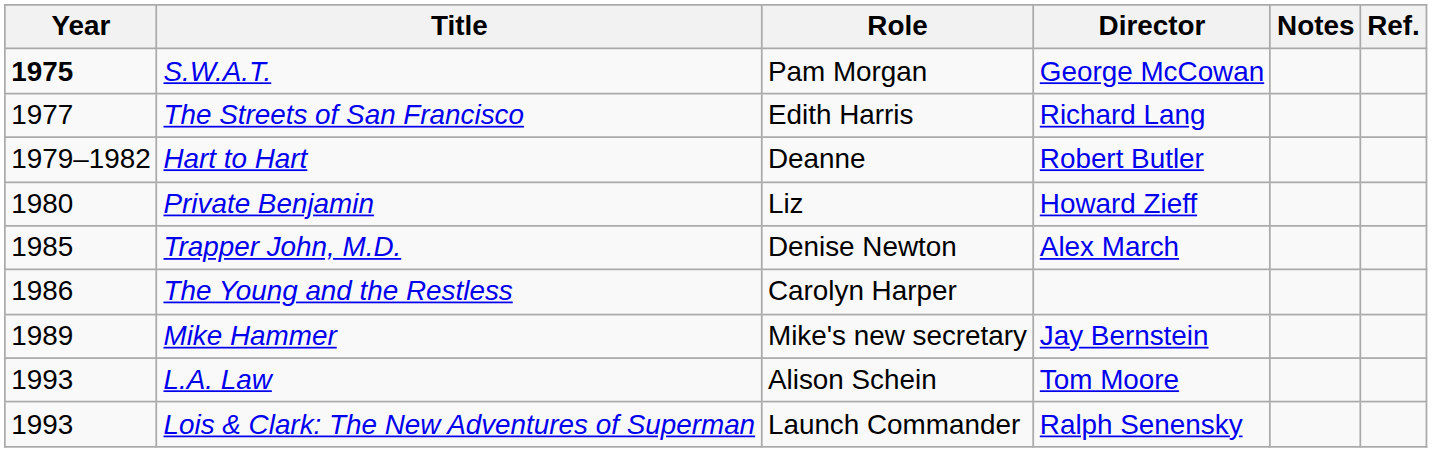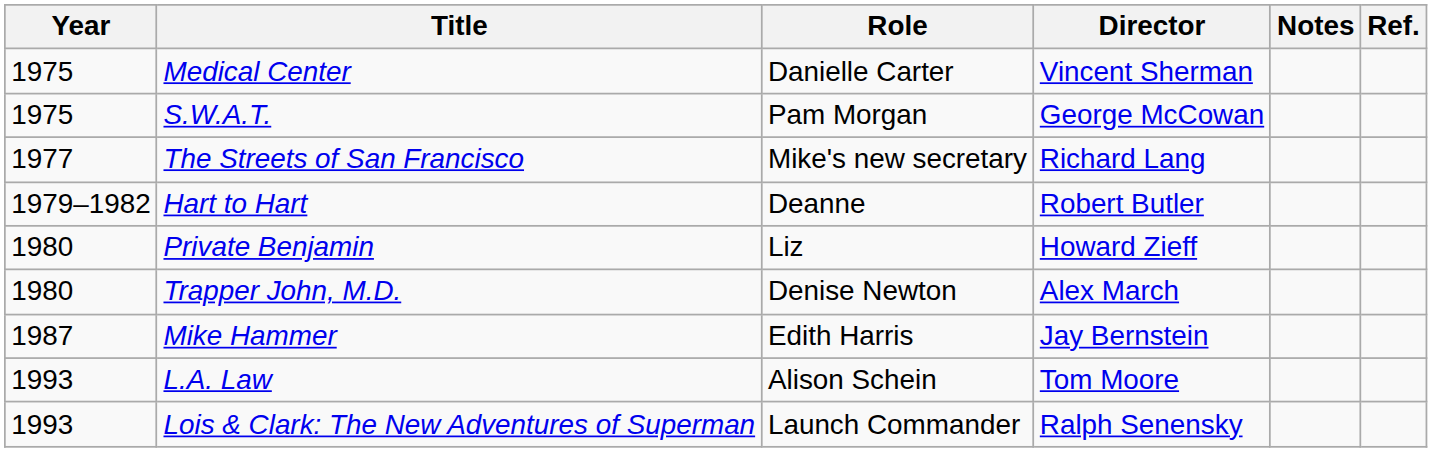 <table class="wikitable sortable">
 <tr>
 <th>Year</th>
 <th>Title</th>
 <th>Role</th>
 <th>Director</th>
 <th class="unsortable">Notes</th>
 <th class="unsortable">Ref.</th>
 </tr>
 <tr>
-<td><strong>1975</strong></td>
+<td>1975</td>
+<td><em><a href='#'>Medical Center</a></em></td>
+<td>Danielle Carter</td>
+<td><a href='#'>Vincent Sherman</a></td>
+<td></td>
+<td></td>
+</tr>
+<tr>
+<td>1975</td>
 <td><em><a href='#'>S.W.A.T.</a></em></td>
 <td>Pam Morgan</td>
 <td><a href='#'>George McCowan</a></td>
 <td></td>
 <td></td>
 </tr>
 <tr>
 <td>1977</td>
 <td><em><a href='#'>The Streets of San Francisco</a></em></td>
-<td>Edith Harris</td>
+<td>Mike's new secretary</td>
 <td><a href='#'>Richard Lang</a></td>
 <td></td>
 <td></td>
 </tr>
 <tr>
 <td>1979–1982</td>
 <td><em><a href='#'>Hart to Hart</a></em></td>
 <td>Deanne</td>
 <td><a href='#'>Robert Butler</a></td>
 <td></td>
 <td></td>
 </tr>
 <tr>
 <td>1980</td>
 <td><em><a href='#'>Private Benjamin</a></em></td>
 <td>Liz</td>
 <td><a href='#'>Howard Zieff</a></td>
 <td></td>
 <td></td>
 </tr>
 <tr>
-<td>1985</td>
+<td>1980</td>
 <td><em><a href='#'>Trapper John, M.D.</a></em></td>
 <td>Denise Newton</td>
 <td><a href='#'>Alex March</a></td>
 <td></td>
 <td></td>
 </tr>
 <tr>
-<td>1986</td>
-<td><em><a href='#'>The Young and the Restless</a></em></td>
-<td>Carolyn Harper</td>
-<td></td>
-<td></td>
-<td></td>
-</tr>
-<tr>
-<td>1989</td>
+<td>1987</td>
 <td><em><a href='#'>Mike Hammer</a></em></td>
-<td>Mike's new secretary</td>
+<td>Edith Harris</td>
 <td><a href='#'>Jay Bernstein</a></td>
 <td></td>
 <td></td>
 </tr>
 <tr>
 <td>1993</td>
 <td><em><a href='#'>L.A. Law</a></em></td>
 <td>Alison Schein</td>
 <td><a href='#'>Tom Moore</a></td>
 <td></td>
 <td></td>
 </tr>
 <tr>
 <td>1993</td>
 <td><em><a href='#'>Lois & Clark: The New Adventures of Superman</a></em></td>
 <td>Launch Commander</td>
 <td><a href='#'>Ralph Senensky</a></td>
 <td></td>
 <td></td>
 </tr>
 </table>
